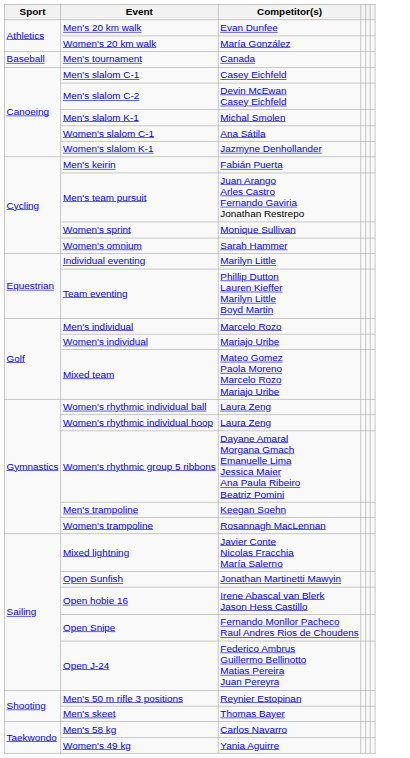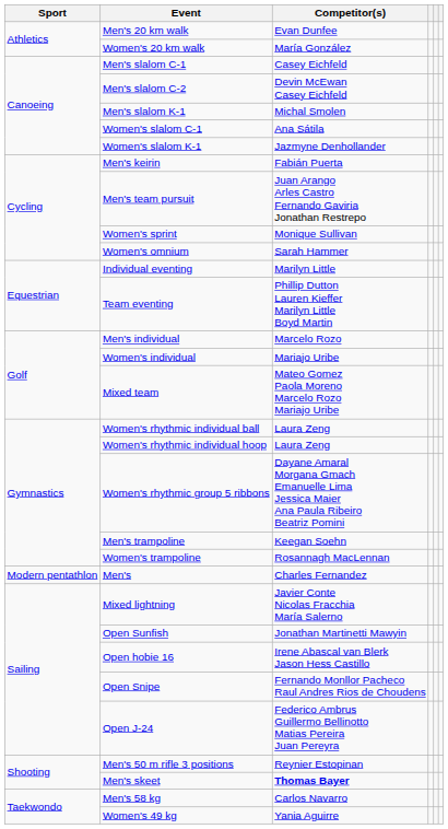 <table class="wikitable">
 <tr>
 <th>Sport</th>
 <th>Event</th>
 <th>Competitor(s)</th>
 <th></th>
 <th></th>
 <th></th>
 </tr>
 <tr>
 <td rowspan="2"><a href='#'>Athletics</a></td>
 <td><a href='#'>Men's 20 km walk</a></td>
 <td><a href='#'>Evan Dunfee</a></td>
 <td></td>
 <td></td>
 <td></td>
 </tr>
 <tr>
 <td><a href='#'>Women's 20 km walk</a></td>
 <td><a href='#'>María González</a></td>
-<td></td>
-<td></td>
-<td></td>
-</tr>
-<tr>
-<td><a href='#'>Baseball</a></td>
-<td><a href='#'>Men's tournament</a></td>
-<td><a href='#'>Canada</a></td>
 <td></td>
 <td></td>
 <td></td>
 </tr>
 <tr>
 <td rowspan="5"><a href='#'>Canoeing</a></td>
 <td><a href='#'>Men's slalom C-1</a></td>
 <td><a href='#'>Casey Eichfeld</a></td>
 <td></td>
 <td></td>
 <td></td>
 </tr>
 <tr>
 <td><a href='#'>Men's slalom C-2</a></td>
 <td><a href='#'>Devin McEwan</a><br><a href='#'>Casey Eichfeld</a></td>
 <td></td>
 <td></td>
 <td></td>
 </tr>
 <tr>
 <td><a href='#'>Men's slalom K-1</a></td>
 <td><a href='#'>Michal Smolen</a></td>
 <td></td>
 <td></td>
 <td></td>
 </tr>
 <tr>
 <td><a href='#'>Women's slalom C-1</a></td>
 <td><a href='#'>Ana Sátila</a></td>
 <td></td>
 <td></td>
 <td></td>
 </tr>
 <tr>
 <td><a href='#'>Women's slalom K-1</a></td>
 <td><a href='#'>Jazmyne Denhollander</a></td>
 <td></td>
 <td></td>
 <td></td>
 </tr>
 <tr>
 <td rowspan="4"><a href='#'>Cycling</a></td>
 <td><a href='#'>Men's keirin</a></td>
 <td><a href='#'>Fabián Puerta</a></td>
 <td></td>
 <td></td>
 <td></td>
 </tr>
 <tr>
 <td><a href='#'>Men's team pursuit</a></td>
 <td><a href='#'>Juan Arango</a><br><a href='#'>Arles Castro</a><br><a href='#'>Fernando Gaviria</a><br>Jonathan Restrepo</td>
 <td></td>
 <td></td>
 <td></td>
 </tr>
 <tr>
 <td><a href='#'>Women's sprint</a></td>
 <td><a href='#'>Monique Sullivan</a></td>
 <td></td>
 <td></td>
 <td></td>
 </tr>
 <tr>
 <td><a href='#'>Women's omnium</a></td>
 <td><a href='#'>Sarah Hammer</a></td>
 <td></td>
 <td></td>
 <td></td>
 </tr>
 <tr>
 <td rowspan="2"><a href='#'>Equestrian</a></td>
 <td><a href='#'>Individual eventing</a></td>
 <td><a href='#'>Marilyn Little</a></td>
 <td></td>
 <td></td>
 <td></td>
 </tr>
 <tr>
 <td><a href='#'>Team eventing</a></td>
 <td><a href='#'>Phillip Dutton</a><br><a href='#'>Lauren Kieffer</a><br><a href='#'>Marilyn Little</a><br><a href='#'>Boyd Martin</a></td>
 <td></td>
 <td></td>
 <td></td>
 </tr>
 <tr>
 <td rowspan="3"><a href='#'>Golf</a></td>
 <td><a href='#'>Men's individual</a></td>
 <td><a href='#'>Marcelo Rozo</a></td>
 <td></td>
 <td></td>
 <td></td>
 </tr>
 <tr>
 <td><a href='#'>Women's individual</a></td>
 <td><a href='#'>Mariajo Uribe</a></td>
 <td></td>
 <td></td>
 <td></td>
 </tr>
 <tr>
 <td><a href='#'>Mixed team</a></td>
 <td><a href='#'>Mateo Gomez</a><br><a href='#'>Paola Moreno</a><br><a href='#'>Marcelo Rozo</a><br><a href='#'>Mariajo Uribe</a></td>
 <td></td>
 <td></td>
 <td></td>
 </tr>
 <tr>
 <td rowspan="5"><a href='#'>Gymnastics</a></td>
 <td><a href='#'>Women's rhythmic individual ball</a></td>
 <td><a href='#'>Laura Zeng</a></td>
 <td></td>
 <td></td>
 <td></td>
 </tr>
 <tr>
 <td><a href='#'>Women's rhythmic individual hoop</a></td>
 <td><a href='#'>Laura Zeng</a></td>
 <td></td>
 <td></td>
 <td></td>
 </tr>
 <tr>
 <td><a href='#'>Women's rhythmic group 5 ribbons</a></td>
 <td><a href='#'>Dayane Amaral</a><br><a href='#'>Morgana Gmach</a><br><a href='#'>Emanuelle Lima</a><br><a href='#'>Jessica Maier</a><br><a href='#'>Ana Paula Ribeiro</a><br><a href='#'>Beatriz Pomini</a></td>
 <td></td>
 <td></td>
 <td></td>
 </tr>
 <tr>
 <td><a href='#'>Men's trampoline</a></td>
 <td><a href='#'>Keegan Soehn</a></td>
 <td></td>
 <td></td>
 <td></td>
 </tr>
 <tr>
 <td><a href='#'>Women's trampoline</a></td>
 <td><a href='#'>Rosannagh MacLennan</a></td>
 <td></td>
 <td></td>
 <td></td>
 </tr>
 <tr>
+<td><a href='#'>Modern pentathlon</a></td>
+<td><a href='#'>Men's</a></td>
+<td><a href='#'>Charles Fernandez</a></td>
+<td></td>
+<td></td>
+<td></td>
+</tr>
+<tr>
 <td rowspan="5"><a href='#'>Sailing</a></td>
 <td><a href='#'>Mixed lightning</a></td>
 <td><a href='#'>Javier Conte</a><br><a href='#'>Nicolas Fracchia</a><br><a href='#'>María Salerno</a></td>
 <td></td>
 <td></td>
 <td></td>
 </tr>
 <tr>
 <td><a href='#'>Open Sunfish</a></td>
 <td><a href='#'>Jonathan Martinetti Mawyin</a></td>
 <td></td>
 <td></td>
 <td></td>
 </tr>
 <tr>
 <td><a href='#'>Open hobie 16</a></td>
 <td><a href='#'>Irene Abascal van Blerk</a><br><a href='#'>Jason Hess Castillo</a></td>
 <td></td>
 <td></td>
 <td></td>
 </tr>
 <tr>
 <td><a href='#'>Open Snipe</a></td>
 <td><a href='#'>Fernando Monllor Pacheco</a><br><a href='#'>Raul Andres Rios de Choudens</a></td>
 <td></td>
 <td></td>
 <td></td>
 </tr>
 <tr>
 <td><a href='#'>Open J-24</a></td>
 <td><a href='#'>Federico Ambrus</a><br><a href='#'>Guillermo Bellinotto</a><br><a href='#'>Matias Pereira</a><br><a href='#'>Juan Pereyra</a></td>
 <td></td>
 <td></td>
 <td></td>
 </tr>
 <tr>
 <td rowspan="2"><a href='#'>Shooting</a></td>
 <td><a href='#'>Men's 50 m rifle 3 positions</a></td>
 <td><a href='#'>Reynier Estopinan</a></td>
 <td></td>
 <td></td>
 <td></td>
 </tr>
 <tr>
 <td><a href='#'>Men's skeet</a></td>
-<td><a href='#'>Thomas Bayer</a></td>
+<td><strong><a href='#'>Thomas Bayer</a></strong></td>
 <td></td>
 <td></td>
 <td></td>
 </tr>
 <tr>
 <td rowspan="2"><a href='#'>Taekwondo</a></td>
 <td><a href='#'>Men's 58 kg</a></td>
 <td><a href='#'>Carlos Navarro</a></td>
 <td></td>
 <td></td>
 <td></td>
 </tr>
 <tr>
 <td><a href='#'>Women's 49 kg</a></td>
 <td><a href='#'>Yania Aguirre</a></td>
 <td></td>
 <td></td>
 <td></td>
 </tr>
 </table>
